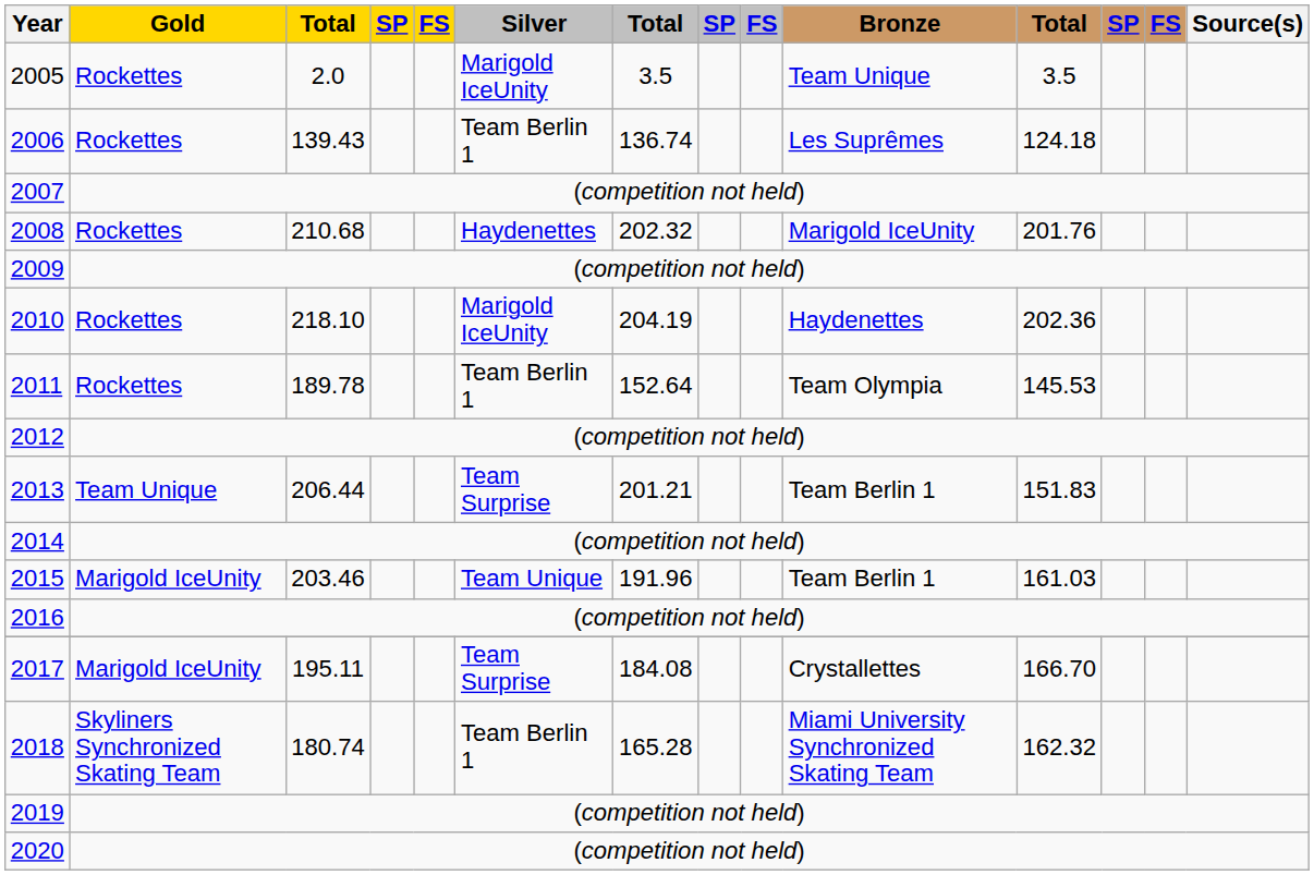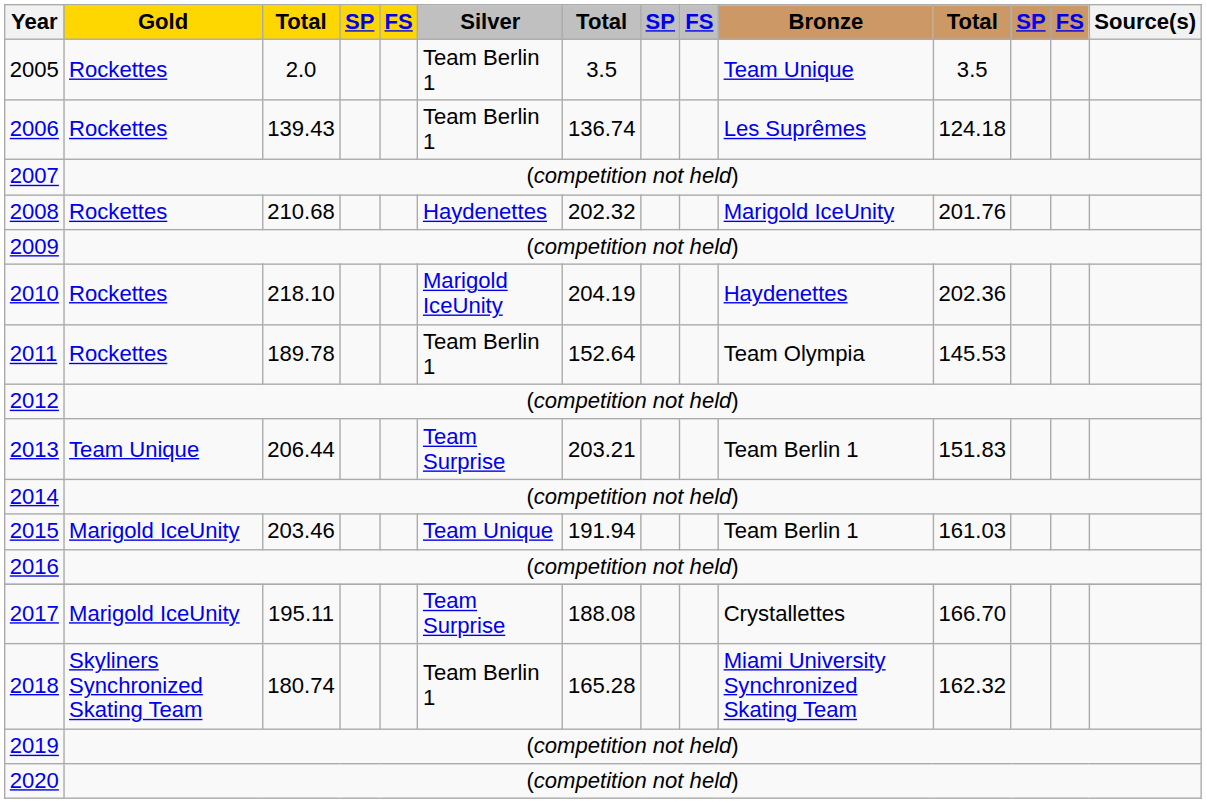 <table class="wikitable">
 <tr>
 <th>Year</th>
 <td align="center" bgcolor="gold"><strong>Gold</strong></td>
 <td align="center" bgcolor="gold"><strong>Total</strong></td>
 <td align="center" bgcolor="gold"><strong><a href='#'>SP</a></strong></td>
 <td align="center" bgcolor="gold"><strong><a href='#'>FS</a></strong></td>
 <td align="center" bgcolor="silver"><strong>Silver</strong></td>
 <td align="center" bgcolor="silver"><strong>Total</strong></td>
 <td align="center" bgcolor="silver"><strong><a href='#'>SP</a></strong></td>
 <td align="center" bgcolor="silver"><strong><a href='#'>FS</a></strong></td>
 <td align="center" bgcolor="cc9966"><strong>Bronze</strong></td>
 <td align="center" bgcolor="cc9966"><strong>Total</strong></td>
 <td align="center" bgcolor="cc9966"><strong><a href='#'>SP</a></strong></td>
 <td align="center" bgcolor="cc9966"><strong><a href='#'>FS</a></strong></td>
 <th>Source(s)</th>
 </tr>
 <tr>
 <td>2005</td>
 <td> <a href='#'>Rockettes</a></td>
 <td align="center">2.0</td>
 <td align="center"></td>
 <td align="center"></td>
-<td> <a href='#'>Marigold IceUnity</a></td>
+<td> Team Berlin 1</td>
 <td align="center">3.5</td>
 <td align="center"></td>
 <td align="center"></td>
 <td> <a href='#'>Team Unique</a></td>
 <td align="center">3.5</td>
 <td align="center"></td>
 <td align="center"></td>
 <td align="center"></td>
 </tr>
 <tr>
 <td><a href='#'>2006</a></td>
 <td> <a href='#'>Rockettes</a></td>
 <td align="center">139.43</td>
 <td align="center"></td>
 <td align="center"></td>
 <td> Team Berlin 1</td>
 <td align="center">136.74</td>
 <td align="center"></td>
 <td align="center"></td>
 <td> <a href='#'>Les Suprêmes</a></td>
 <td align="center">124.18</td>
 <td align="center"></td>
 <td align="center"></td>
 <td align="center"></td>
 </tr>
 <tr>
 <td><a href='#'>2007</a></td>
 <td colspan="13" align="center">(<em>competition not held</em>)</td>
 </tr>
 <tr>
 <td><a href='#'>2008</a></td>
 <td> <a href='#'>Rockettes</a></td>
 <td align="center">210.68</td>
 <td align="center"></td>
 <td align="center"></td>
 <td> <a href='#'>Haydenettes</a></td>
 <td align="center">202.32</td>
 <td align="center"></td>
 <td align="center"></td>
 <td> <a href='#'>Marigold IceUnity</a></td>
 <td align="center">201.76</td>
 <td align="center"></td>
 <td align="center"></td>
 <td align="center"></td>
 </tr>
 <tr>
 <td><a href='#'>2009</a></td>
 <td colspan="13" align="center">(<em>competition not held</em>)</td>
 </tr>
 <tr>
 <td><a href='#'>2010</a></td>
 <td> <a href='#'>Rockettes</a></td>
 <td align="center">218.10</td>
 <td align="center"></td>
 <td align="center"></td>
 <td> <a href='#'>Marigold IceUnity</a></td>
 <td align="center">204.19</td>
 <td align="center"></td>
 <td align="center"></td>
 <td> <a href='#'>Haydenettes</a></td>
 <td align="center">202.36</td>
 <td align="center"></td>
 <td align="center"></td>
 <td align="center"></td>
 </tr>
 <tr>
 <td><a href='#'>2011</a></td>
 <td> <a href='#'>Rockettes</a></td>
 <td align="center">189.78</td>
 <td align="center"></td>
 <td align="center"></td>
 <td> Team Berlin 1</td>
 <td align="center">152.64</td>
 <td align="center"></td>
 <td align="center"></td>
 <td> Team Olympia</td>
 <td align="center">145.53</td>
 <td align="center"></td>
 <td align="center"></td>
 <td align="center"></td>
 </tr>
 <tr>
 <td><a href='#'>2012</a></td>
 <td colspan="13" align="center">(<em>competition not held</em>)</td>
 </tr>
 <tr>
 <td><a href='#'>2013</a></td>
 <td> <a href='#'>Team Unique</a></td>
 <td align="center">206.44</td>
 <td align="center"></td>
 <td align="center"></td>
 <td> <a href='#'>Team Surprise</a></td>
-<td align="center">201.21</td>
+<td align="center">203.21</td>
 <td align="center"></td>
 <td align="center"></td>
 <td> Team Berlin 1</td>
 <td align="center">151.83</td>
 <td align="center"></td>
 <td align="center"></td>
 <td align="center"></td>
 </tr>
 <tr>
 <td><a href='#'>2014</a></td>
 <td colspan="13" align="center">(<em>competition not held</em>)</td>
 </tr>
 <tr>
 <td><a href='#'>2015</a></td>
 <td> <a href='#'>Marigold IceUnity</a></td>
 <td align="center">203.46</td>
 <td align="center"></td>
 <td align="center"></td>
 <td> <a href='#'>Team Unique</a></td>
-<td align="center">191.96</td>
+<td align="center">191.94</td>
 <td align="center"></td>
 <td align="center"></td>
 <td> Team Berlin 1</td>
 <td align="center">161.03</td>
 <td align="center"></td>
 <td align="center"></td>
 <td align="center"></td>
 </tr>
 <tr>
 <td><a href='#'>2016</a></td>
 <td colspan="13" align="center">(<em>competition not held</em>)</td>
 </tr>
 <tr>
 </tr>
 <tr>
 <td><a href='#'>2017</a></td>
 <td> <a href='#'>Marigold IceUnity</a></td>
 <td align="center">195.11</td>
 <td align="center"></td>
 <td align="center"></td>
 <td> <a href='#'>Team Surprise</a></td>
-<td align="center">184.08</td>
+<td align="center">188.08</td>
 <td align="center"></td>
 <td align="center"></td>
 <td> Crystallettes</td>
 <td align="center">166.70</td>
 <td align="center"></td>
 <td align="center"></td>
 <td align="center"></td>
 </tr>
 <tr>
 <td><a href='#'>2018</a></td>
 <td> <a href='#'>Skyliners Synchronized Skating Team</a></td>
 <td align="center">180.74</td>
 <td align="center"></td>
 <td align="center"></td>
 <td> Team Berlin 1</td>
 <td align="center">165.28</td>
 <td align="center"></td>
 <td align="center"></td>
 <td> <a href='#'>Miami University Synchronized Skating Team</a></td>
 <td align="center">162.32</td>
 <td align="center"></td>
 <td align="center"></td>
 <td align="center"></td>
 </tr>
 <tr>
 <td><a href='#'>2019</a></td>
 <td colspan="13" align="center">(<em>competition not held</em>) </td>
 </tr>
 <tr>
 <td><a href='#'>2020</a></td>
 <td colspan="13" align="center">(<em>competition not held</em>)</td>
 </tr>
 </table>
